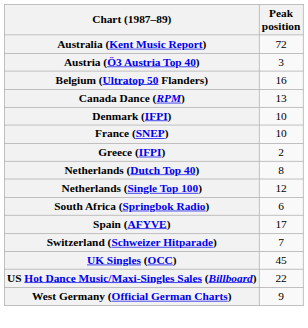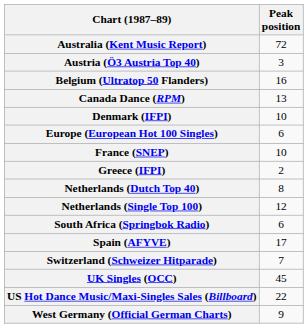 <table class="wikitable plainrowheaders sortable">
 <tr>
 <th>Chart (1987–89)</th>
 <th>Peak<br>position</th>
 </tr>
 <tr>
 <th scope="row">Australia (<a href='#'>Kent Music Report</a>)</th>
 <td style="text-align:center;">72</td>
 </tr>
 <tr>
 <th scope="row">Austria (<a href='#'>Ö3 Austria Top 40</a>)</th>
 <td align="center">3</td>
 </tr>
 <tr>
 <th scope="row">Belgium (<a href='#'>Ultratop 50</a> Flanders)</th>
 <td align="center">16</td>
 </tr>
 <tr>
 <th scope="row">Canada Dance (<em><a href='#'>RPM</a></em>)</th>
 <td align="center">13</td>
 </tr>
 <tr>
 <th scope="row">Denmark (<a href='#'>IFPI</a>)</th>
 <td align="center">10</td>
+</tr>
+<tr>
+<th scope="row">Europe (<a href='#'>European Hot 100 Singles</a>)</th>
+<td align="center">6</td>
 </tr>
 <tr>
 <th scope="row">France (<a href='#'>SNEP</a>)</th>
 <td align="center">10</td>
 </tr>
 <tr>
 <th scope="row">Greece (<a href='#'>IFPI</a>)</th>
 <td align="center">2</td>
 </tr>
 <tr>
 <th scope="row">Netherlands (<a href='#'>Dutch Top 40</a>)</th>
 <td align="center">8</td>
 </tr>
 <tr>
 <th scope="row">Netherlands (<a href='#'>Single Top 100</a>)</th>
 <td align="center">12</td>
 </tr>
 <tr>
 <th scope="row">South Africa (<a href='#'>Springbok Radio</a>)</th>
 <td align="center">6</td>
 </tr>
 <tr>
 <th scope="row">Spain (<a href='#'>AFYVE</a>)</th>
 <td align="center">17</td>
 </tr>
 <tr>
 <th scope="row">Switzerland (<a href='#'>Schweizer Hitparade</a>)</th>
 <td align="center">7</td>
 </tr>
 <tr>
 <th scope="row"><a href='#'>UK Singles</a> (<a href='#'>OCC</a>)</th>
 <td align="center">45</td>
 </tr>
 <tr>
 <th scope="row">US <a href='#'>Hot Dance Music/Maxi-Singles Sales</a> (<em><a href='#'>Billboard</a></em>)</th>
 <td align="center">22</td>
 </tr>
 <tr>
 <th scope="row">West Germany (<a href='#'>Official German Charts</a>)</th>
 <td align="center">9</td>
 </tr>
 </table>
